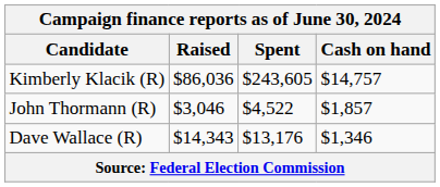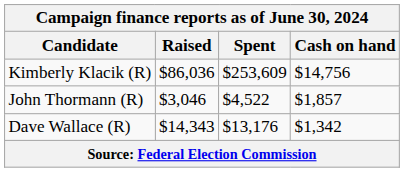 <table class="wikitable sortable">
 <tr>
 <th colspan=4>Campaign finance reports as of June 30, 2024</th>
 </tr>
 <tr style="text-align:center;">
 <th>Candidate</th>
 <th>Raised</th>
 <th>Spent</th>
 <th>Cash on hand</th>
 </tr>
 <tr>
 <td>Kimberly Klacik (R)</td>
 <td>$86,036</td>
-<td>$243,605</td>
-<td>$14,757</td>
+<td>$253,609</td>
+<td>$14,756</td>
 </tr>
 <tr>
 <td>John Thormann (R)</td>
 <td>$3,046</td>
 <td>$4,522</td>
 <td>$1,857</td>
 </tr>
 <tr>
 <td>Dave Wallace (R)</td>
 <td>$14,343</td>
 <td>$13,176</td>
-<td>$1,346</td>
+<td>$1,342</td>
 </tr>
 <tr>
 <th colspan="4"><small>Source: <a href='#'>Federal Election Commission</a></small></th>
 </tr>
 </table>
